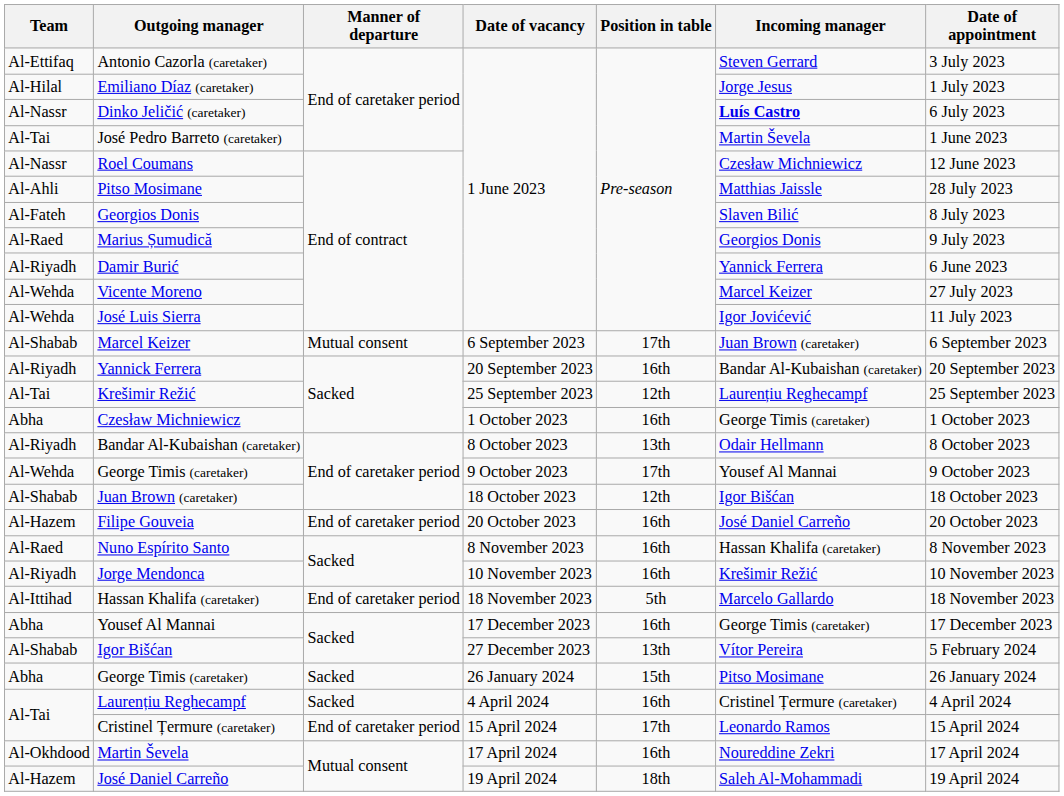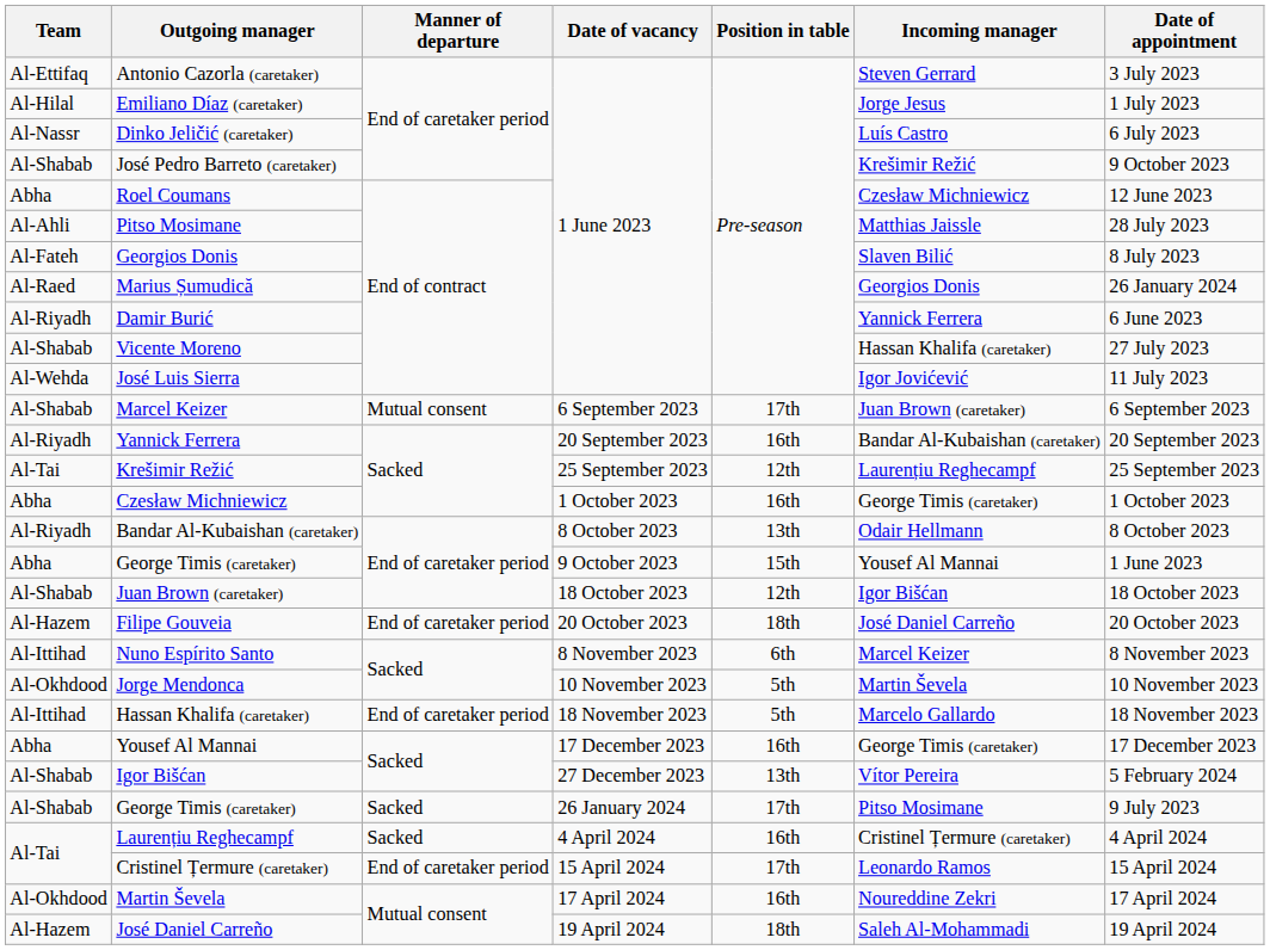 <table class="wikitable sortable">
 <tr>
 <th>Team</th>
 <th>Outgoing manager</th>
 <th>Manner of<br>departure</th>
 <th>Date of vacancy</th>
 <th>Position in table</th>
 <th>Incoming manager</th>
 <th>Date of<br>appointment</th>
 </tr>
 <tr>
 <td>Al-Ettifaq</td>
 <td> Antonio Cazorla <small>(caretaker)</small></td>
 <td rowspan=4>End of caretaker period</td>
 <td rowspan=11>1 June 2023</td>
 <td rowspan=11><em>Pre-season</em></td>
 <td> <a href='#'>Steven Gerrard</a></td>
 <td>3 July 2023</td>
 </tr>
 <tr>
 <td>Al-Hilal</td>
 <td> <a href='#'>Emiliano Díaz</a> <small>(caretaker)</small></td>
 <td> <a href='#'>Jorge Jesus</a></td>
 <td>1 July 2023</td>
 </tr>
 <tr>
 <td>Al-Nassr</td>
 <td> <a href='#'>Dinko Jeličić</a> <small>(caretaker)</small></td>
-<td><strong> <a href='#'>Luís Castro</a></strong></td>
+<td> <a href='#'>Luís Castro</a></td>
 <td>6 July 2023</td>
 </tr>
 <tr>
-<td>Al-Tai</td>
+<td>Al-Shabab</td>
 <td> José Pedro Barreto <small>(caretaker)</small></td>
-<td> <a href='#'>Martin Ševela</a></td>
-<td>1 June 2023</td>
+<td> <a href='#'>Krešimir Režić</a></td>
+<td>9 October 2023</td>
 </tr>
 <tr>
-<td>Al-Nassr</td>
+<td>Abha</td>
 <td> <a href='#'>Roel Coumans</a></td>
 <td rowspan=7>End of contract</td>
 <td> <a href='#'>Czesław Michniewicz</a></td>
 <td>12 June 2023</td>
 </tr>
 <tr>
 <td>Al-Ahli</td>
 <td> <a href='#'>Pitso Mosimane</a></td>
 <td> <a href='#'>Matthias Jaissle</a></td>
 <td>28 July 2023</td>
 </tr>
 <tr>
 <td>Al-Fateh</td>
 <td> <a href='#'>Georgios Donis</a></td>
 <td> <a href='#'>Slaven Bilić</a></td>
 <td>8 July 2023</td>
 </tr>
 <tr>
 <td>Al-Raed</td>
 <td> <a href='#'>Marius Șumudică</a></td>
 <td> <a href='#'>Georgios Donis</a></td>
-<td>9 July 2023</td>
+<td>26 January 2024</td>
 </tr>
 <tr>
 <td>Al-Riyadh</td>
 <td> <a href='#'>Damir Burić</a></td>
 <td> <a href='#'>Yannick Ferrera</a></td>
 <td>6 June 2023</td>
 </tr>
 <tr>
-<td>Al-Wehda</td>
+<td>Al-Shabab</td>
 <td> <a href='#'>Vicente Moreno</a></td>
-<td> <a href='#'>Marcel Keizer</a></td>
+<td> Hassan Khalifa <small>(caretaker)</small></td>
 <td>27 July 2023</td>
 </tr>
 <tr>
 <td>Al-Wehda</td>
 <td> <a href='#'>José Luis Sierra</a></td>
 <td> <a href='#'>Igor Jovićević</a></td>
 <td>11 July 2023</td>
 </tr>
 <tr>
 <td>Al-Shabab</td>
 <td> <a href='#'>Marcel Keizer</a></td>
 <td>Mutual consent</td>
 <td>6 September 2023</td>
 <td align=center>17th</td>
 <td> <a href='#'>Juan Brown</a> <small>(caretaker)</small></td>
 <td>6 September 2023</td>
 </tr>
 <tr>
 <td>Al-Riyadh</td>
 <td> <a href='#'>Yannick Ferrera</a></td>
 <td rowspan=3>Sacked</td>
 <td>20 September 2023</td>
 <td align=center>16th</td>
 <td> Bandar Al-Kubaishan <small>(caretaker)</small></td>
 <td>20 September 2023</td>
 </tr>
 <tr>
 <td>Al-Tai</td>
 <td> <a href='#'>Krešimir Režić</a></td>
 <td>25 September 2023</td>
 <td align=center>12th</td>
 <td> <a href='#'>Laurențiu Reghecampf</a></td>
 <td>25 September 2023</td>
 </tr>
 <tr>
 <td>Abha</td>
 <td> <a href='#'>Czesław Michniewicz</a></td>
 <td>1 October 2023</td>
 <td align=center>16th</td>
 <td> George Timis <small>(caretaker)</small></td>
 <td>1 October 2023</td>
 </tr>
 <tr>
 <td>Al-Riyadh</td>
 <td> Bandar Al-Kubaishan <small>(caretaker)</small></td>
 <td rowspan=3>End of caretaker period</td>
 <td>8 October 2023</td>
 <td align=center>13th</td>
 <td> <a href='#'>Odair Hellmann</a></td>
 <td>8 October 2023</td>
 </tr>
 <tr>
-<td>Al-Wehda</td>
+<td>Abha</td>
 <td> George Timis <small>(caretaker)</small></td>
 <td>9 October 2023</td>
-<td align=center>17th</td>
+<td align=center>15th</td>
 <td> Yousef Al Mannai</td>
-<td>9 October 2023</td>
+<td>1 June 2023</td>
 </tr>
 <tr>
 <td>Al-Shabab</td>
 <td> <a href='#'>Juan Brown</a> <small>(caretaker)</small></td>
 <td>18 October 2023</td>
 <td align=center>12th</td>
 <td> <a href='#'>Igor Bišćan</a></td>
 <td>18 October 2023</td>
 </tr>
 <tr>
 <td>Al-Hazem</td>
 <td> <a href='#'>Filipe Gouveia</a></td>
 <td>End of caretaker period</td>
 <td>20 October 2023</td>
-<td align=center>16th</td>
+<td align=center>18th</td>
 <td> <a href='#'>José Daniel Carreño</a></td>
 <td>20 October 2023</td>
 </tr>
 <tr>
-<td>Al-Raed</td>
+<td>Al-Ittihad</td>
 <td> <a href='#'>Nuno Espírito Santo</a></td>
 <td rowspan=2>Sacked</td>
 <td>8 November 2023</td>
-<td align=center>16th</td>
-<td> Hassan Khalifa <small>(caretaker)</small></td>
+<td align=center>6th</td>
+<td> <a href='#'>Marcel Keizer</a></td>
 <td>8 November 2023</td>
 </tr>
 <tr>
-<td>Al-Riyadh</td>
+<td>Al-Okhdood</td>
 <td> <a href='#'>Jorge Mendonca</a></td>
 <td>10 November 2023</td>
-<td align=center>16th</td>
-<td> <a href='#'>Krešimir Režić</a></td>
+<td align=center>5th</td>
+<td> <a href='#'>Martin Ševela</a></td>
 <td>10 November 2023</td>
 </tr>
 <tr>
 <td>Al-Ittihad</td>
 <td> Hassan Khalifa <small>(caretaker)</small></td>
 <td>End of caretaker period</td>
 <td>18 November 2023</td>
 <td align=center>5th</td>
 <td> <a href='#'>Marcelo Gallardo</a></td>
 <td>18 November 2023</td>
 </tr>
 <tr>
 <td>Abha</td>
 <td> Yousef Al Mannai</td>
 <td rowspan=2>Sacked</td>
 <td>17 December 2023</td>
 <td align=center>16th</td>
 <td> George Timis <small>(caretaker)</small></td>
 <td>17 December 2023</td>
 </tr>
 <tr>
 <td>Al-Shabab</td>
 <td> <a href='#'>Igor Bišćan</a></td>
 <td>27 December 2023</td>
 <td align=center>13th</td>
 <td> <a href='#'>Vítor Pereira</a></td>
 <td>5 February 2024</td>
 </tr>
 <tr>
-<td>Abha</td>
+<td>Al-Shabab</td>
 <td> George Timis <small>(caretaker)</small></td>
 <td>Sacked</td>
 <td>26 January 2024</td>
-<td align=center>15th</td>
+<td align=center>17th</td>
 <td> <a href='#'>Pitso Mosimane</a></td>
-<td>26 January 2024</td>
+<td>9 July 2023</td>
 </tr>
 <tr>
 <td rowspan=2>Al-Tai</td>
 <td> <a href='#'>Laurențiu Reghecampf</a></td>
 <td>Sacked</td>
 <td>4 April 2024</td>
 <td align=center>16th</td>
 <td> Cristinel Țermure <small>(caretaker)</small></td>
 <td>4 April 2024</td>
 </tr>
 <tr>
 <td> Cristinel Țermure <small>(caretaker)</small></td>
 <td>End of caretaker period</td>
 <td>15 April 2024</td>
 <td align=center>17th</td>
 <td> <a href='#'>Leonardo Ramos</a></td>
 <td>15 April 2024</td>
 </tr>
 <tr>
 <td>Al-Okhdood</td>
 <td> <a href='#'>Martin Ševela</a></td>
 <td rowspan=2>Mutual consent</td>
 <td>17 April 2024</td>
 <td align=center>16th</td>
 <td> <a href='#'>Noureddine Zekri</a></td>
 <td>17 April 2024</td>
 </tr>
 <tr>
 <td>Al-Hazem</td>
 <td> <a href='#'>José Daniel Carreño</a></td>
 <td>19 April 2024</td>
 <td align=center>18th</td>
 <td> <a href='#'>Saleh Al-Mohammadi</a></td>
 <td>19 April 2024</td>
 </tr>
 </table>
